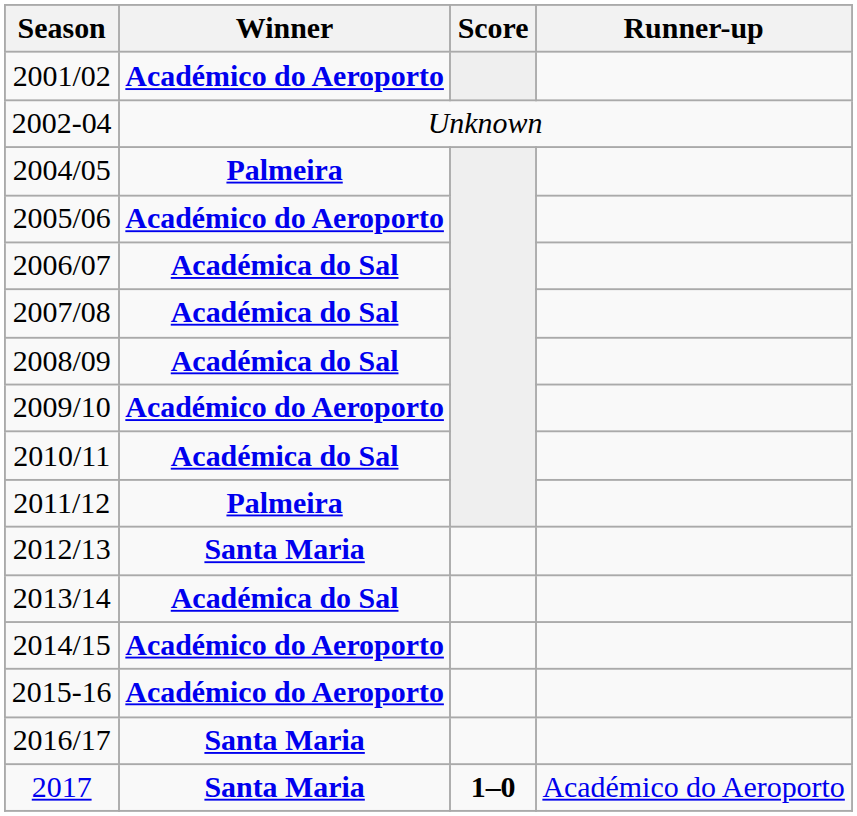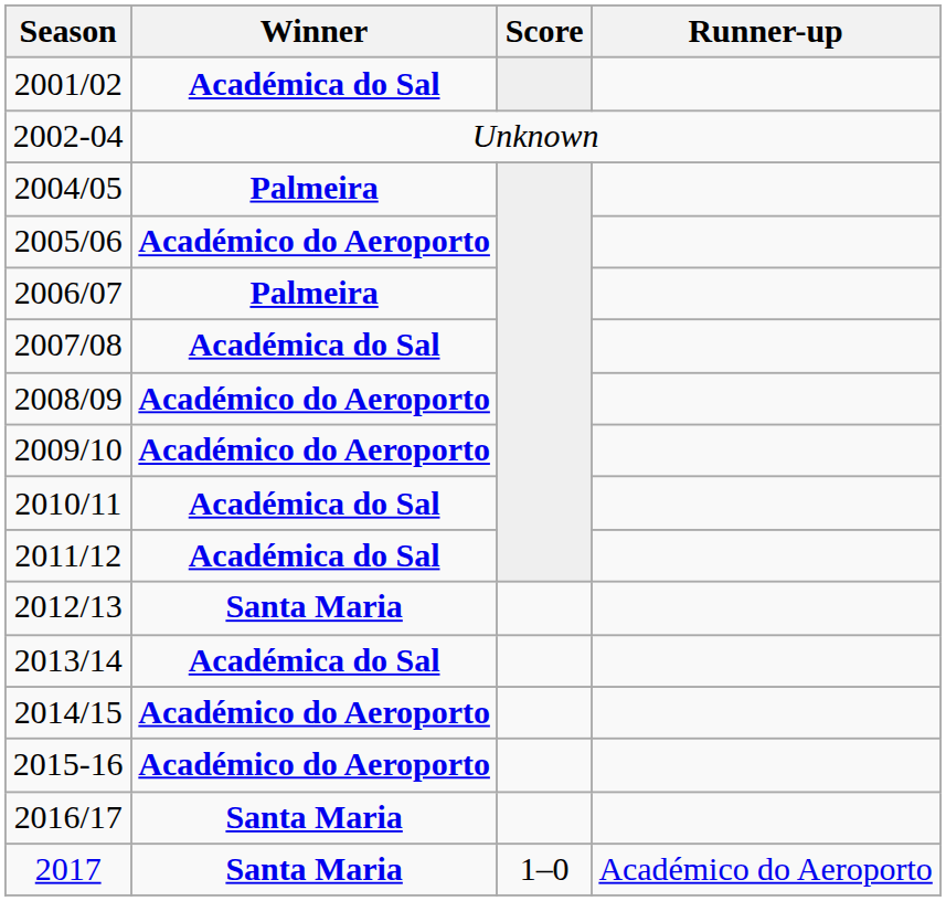 <table class="wikitable" style="text-align: center; font-size:100%">
 <tr>
 <th>Season</th>
 <th>Winner</th>
 <th>Score</th>
 <th>Runner-up</th>
 </tr>
 <tr>
 <td>2001/02</td>
-<td><strong><a href='#'>Académico do Aeroporto</a></strong></td>
+<td><strong><a href='#'>Académica do Sal</a></strong></td>
 <td bgcolor=EFEFEF></td>
 <td></td>
 </tr>
 <tr>
 <td>2002-04</td>
 <td colspan=3><em>Unknown</em></td>
 </tr>
 <tr>
 <td>2004/05</td>
 <td><strong><a href='#'>Palmeira</a></strong></td>
 <td rowspan=8 bgcolor=EFEFEF></td>
 <td></td>
 </tr>
 <tr>
 <td>2005/06</td>
 <td><strong><a href='#'>Académico do Aeroporto</a></strong></td>
 <td></td>
 </tr>
 <tr>
 <td>2006/07</td>
-<td><strong><a href='#'>Académica do Sal</a></strong></td>
+<td><strong><a href='#'>Palmeira</a></strong></td>
 <td></td>
 </tr>
 <tr>
 <td>2007/08</td>
 <td><strong><a href='#'>Académica do Sal</a></strong></td>
 <td></td>
 </tr>
 <tr>
 <td>2008/09</td>
-<td><strong><a href='#'>Académica do Sal</a></strong></td>
+<td><strong><a href='#'>Académico do Aeroporto</a></strong></td>
 <td></td>
 </tr>
 <tr>
 <td>2009/10</td>
 <td><strong><a href='#'>Académico do Aeroporto</a></strong></td>
 <td></td>
 </tr>
 <tr>
 <td>2010/11</td>
 <td><strong><a href='#'>Académica do Sal</a></strong></td>
 <td></td>
 </tr>
 <tr>
 <td>2011/12</td>
-<td><strong><a href='#'>Palmeira</a></strong></td>
+<td><strong><a href='#'>Académica do Sal</a></strong></td>
 <td></td>
 </tr>
 <tr>
 <td>2012/13</td>
 <td><strong><a href='#'>Santa Maria</a></strong></td>
 <td></td>
 <td></td>
 </tr>
 <tr>
 <td>2013/14</td>
 <td><strong><a href='#'>Académica do Sal</a></strong></td>
 <td></td>
 <td></td>
 </tr>
 <tr>
 <td>2014/15</td>
 <td><strong><a href='#'>Académico do Aeroporto</a></strong></td>
 <td></td>
 <td></td>
 </tr>
 <tr>
 <td>2015-16</td>
 <td><strong><a href='#'>Académico do Aeroporto</a></strong></td>
 <td></td>
 <td></td>
 </tr>
 <tr>
 <td>2016/17</td>
 <td><strong><a href='#'>Santa Maria</a></strong></td>
 <td></td>
 <td></td>
 </tr>
 <tr>
 <td><a href='#'>2017</a></td>
 <td><strong><a href='#'>Santa Maria</a></strong></td>
-<td><strong>1–0</strong></td>
+<td>1–0</td>
 <td><a href='#'>Académico do Aeroporto</a></td>
 </tr>
 </table>
